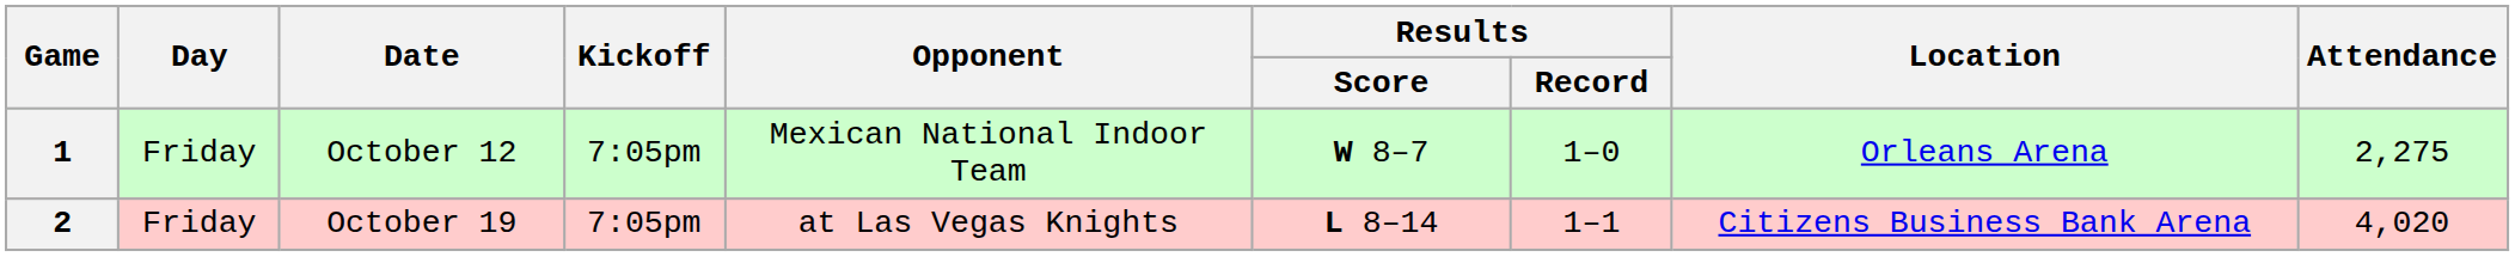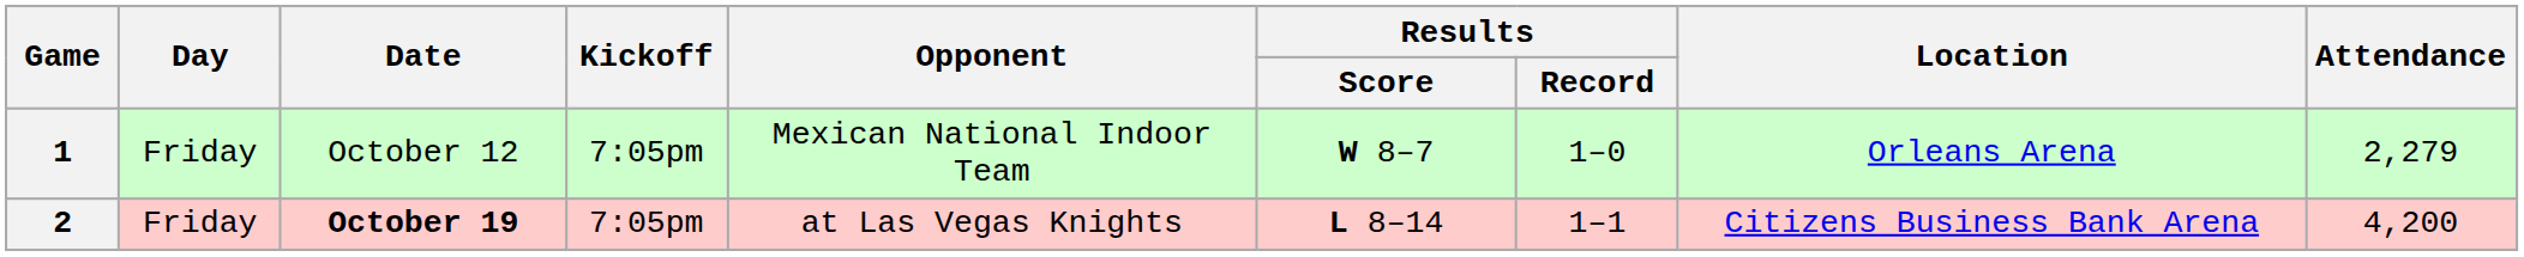 <table class="wikitable">
 <tr>
 <th rowspan="2" width="40">Game</th>
 <th rowspan="2" width="60">Day</th>
 <th rowspan="2" width="110">Date</th>
 <th rowspan="2" width="60">Kickoff</th>
 <th rowspan="2" width="210">Opponent</th>
 <th colspan="2" width="160">Results</th>
 <th rowspan="2" width="250">Location</th>
 <th rowspan="2" width="80">Attendance</th>
 </tr>
 <tr>
 <th width="100">Score</th>
 <th width="60">Record</th>
 </tr>
 <tr align="center" bgcolor="#CCFFCC">
 <th>1</th>
 <td>Friday</td>
 <td>October 12</td>
 <td>7:05pm</td>
 <td>Mexican National Indoor Team</td>
 <td><strong>W</strong> 8–7</td>
 <td>1–0</td>
 <td><a href='#'>Orleans Arena</a></td>
-<td>2,275</td>
+<td>2,279</td>
 </tr>
 <tr align="center" bgcolor="#FFCCCC">
 <th>2</th>
 <td>Friday</td>
-<td>October 19</td>
+<td><strong>October 19</strong></td>
 <td>7:05pm</td>
 <td>at Las Vegas Knights</td>
 <td><strong>L</strong> 8–14</td>
 <td>1–1</td>
 <td><a href='#'>Citizens Business Bank Arena</a></td>
-<td>4,020</td>
+<td>4,200</td>
 </tr>
 </table>
